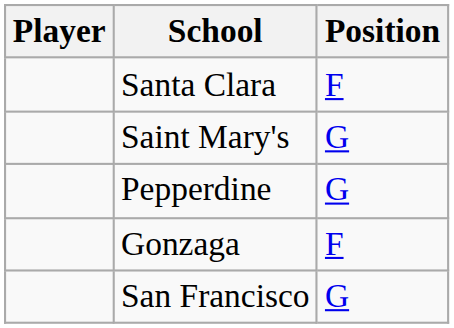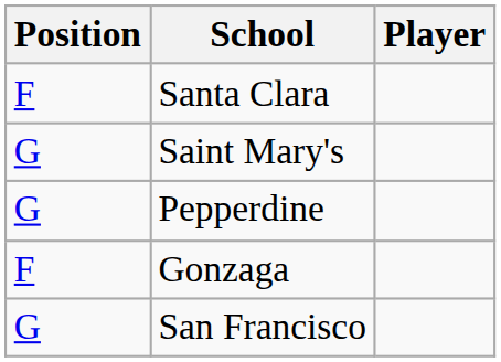 <table class="wikitable sortable">
 <tr>
+<th>Position</th>
+<th>School</th>
 <th>Player</th>
-<th>School</th>
-<th>Position</th>
 </tr>
 <tr>
+<td><a href='#'>F</a></td>
+<td>Santa Clara</td>
 <td></td>
-<td>Santa Clara</td>
-<td><a href='#'>F</a></td>
 </tr>
 <tr>
+<td><a href='#'>G</a></td>
+<td>Saint Mary's</td>
 <td></td>
-<td>Saint Mary's</td>
-<td><a href='#'>G</a></td>
 </tr>
 <tr>
+<td><a href='#'>G</a></td>
+<td>Pepperdine</td>
 <td></td>
-<td>Pepperdine</td>
-<td><a href='#'>G</a></td>
 </tr>
 <tr>
+<td><a href='#'>F</a></td>
+<td>Gonzaga</td>
 <td></td>
-<td>Gonzaga</td>
-<td><a href='#'>F</a></td>
 </tr>
 <tr>
+<td><a href='#'>G</a></td>
+<td>San Francisco</td>
 <td></td>
-<td>San Francisco</td>
-<td><a href='#'>G</a></td>
 </tr>
 </table>
